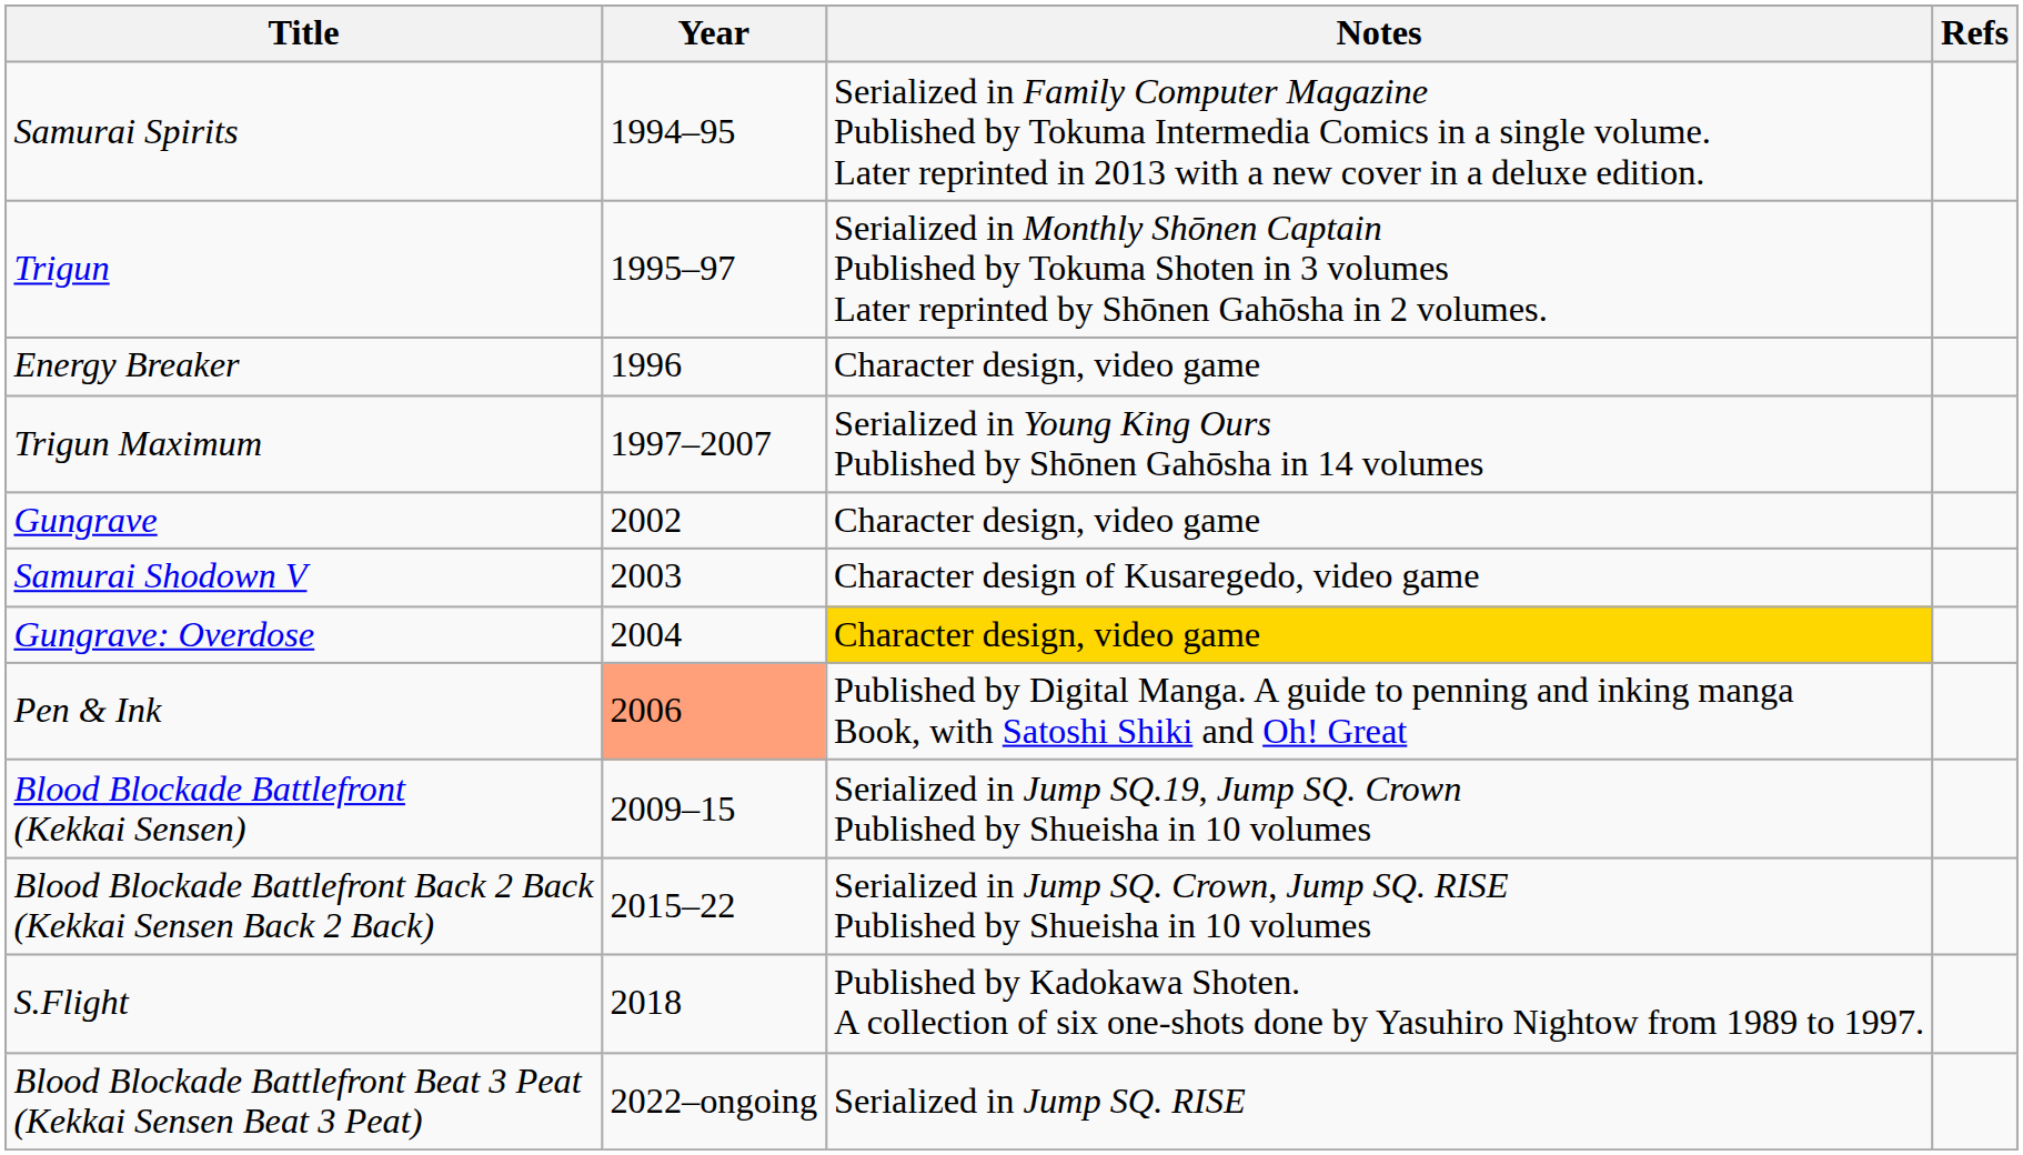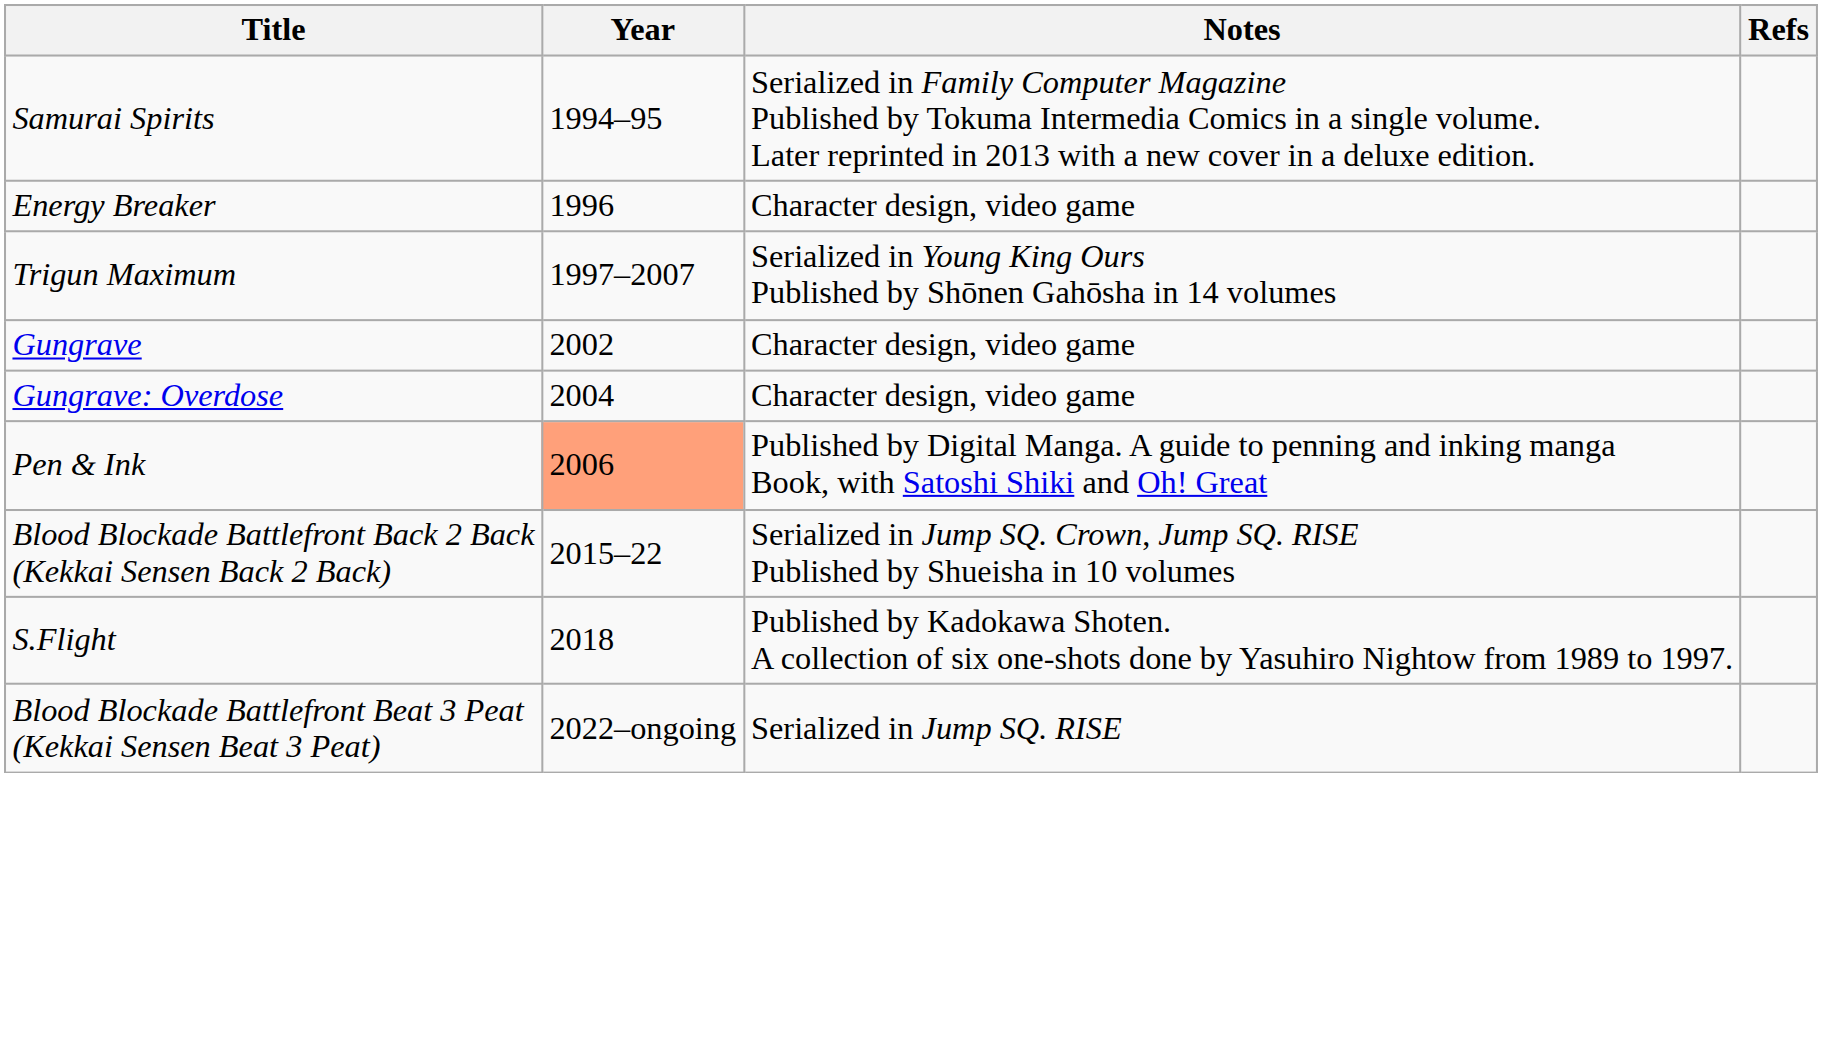 <table class="wikitable sortable">
 <tr>
 <th>Title</th>
 <th>Year</th>
 <th>Notes</th>
 <th>Refs</th>
 </tr>
 <tr>
 <td><em>Samurai Spirits</em></td>
 <td>1994–95</td>
 <td>Serialized in <em>Family Computer Magazine</em><br>Published by Tokuma Intermedia Comics in a single volume.<br>Later reprinted in 2013 with a new cover in a deluxe edition.</td>
-<td></td>
-</tr>
-<tr>
-<td><em><a href='#'>Trigun</a></em></td>
-<td>1995–97</td>
-<td>Serialized in <em>Monthly Shōnen Captain</em><br>Published by Tokuma Shoten in 3 volumes<br>Later reprinted by Shōnen Gahōsha in 2 volumes.</td>
 <td></td>
 </tr>
 <tr>
 <td><em>Energy Breaker</em></td>
 <td>1996</td>
 <td>Character design, video game</td>
 <td></td>
 </tr>
 <tr>
 <td><em>Trigun Maximum</em></td>
 <td>1997–2007</td>
 <td>Serialized in <em>Young King Ours</em><br>Published by Shōnen Gahōsha in 14 volumes</td>
 <td></td>
 </tr>
 <tr>
 <td><em><a href='#'>Gungrave</a></em></td>
 <td>2002</td>
 <td>Character design, video game</td>
 <td></td>
 </tr>
 <tr>
-<td><em><a href='#'>Samurai Shodown V</a></em></td>
-<td>2003</td>
-<td>Character design of Kusaregedo, video game</td>
-<td></td>
-</tr>
-<tr>
 <td><em><a href='#'>Gungrave: Overdose</a></em></td>
 <td>2004</td>
-<td style="background: gold;">Character design, video game</td>
+<td>Character design, video game</td>
 <td></td>
 </tr>
 <tr>
 <td><em>Pen & Ink</em></td>
 <td style="background: lightsalmon;">2006</td>
 <td>Published by Digital Manga. A guide to penning and inking manga<br>Book, with <a href='#'>Satoshi Shiki</a> and <a href='#'>Oh! Great</a></td>
-<td></td>
-</tr>
-<tr>
-<td><em><a href='#'>Blood Blockade Battlefront</a> <br>(Kekkai Sensen)</em></td>
-<td>2009–15</td>
-<td>Serialized in <em>Jump SQ.19</em>, <em>Jump SQ. Crown</em><br>Published by Shueisha in 10 volumes</td>
 <td></td>
 </tr>
 <tr>
 <td><em>Blood Blockade Battlefront Back 2 Back <br>(Kekkai Sensen Back 2 Back)</em></td>
 <td>2015–22</td>
 <td>Serialized in <em>Jump SQ. Crown</em>, <em>Jump SQ. RISE</em> <br>Published by Shueisha in 10 volumes</td>
 <td></td>
 </tr>
 <tr>
 <td><em>S.Flight</em></td>
 <td>2018</td>
 <td>Published by Kadokawa Shoten. <br>A collection of six one-shots done by Yasuhiro Nightow from 1989 to 1997.</td>
 <td></td>
 </tr>
 <tr>
 <td><em>Blood Blockade Battlefront Beat 3 Peat <br>(Kekkai Sensen Beat 3 Peat)</em></td>
 <td>2022–ongoing</td>
 <td>Serialized in <em>Jump SQ. RISE</em></td>
 <td></td>
 </tr>
 </table>
